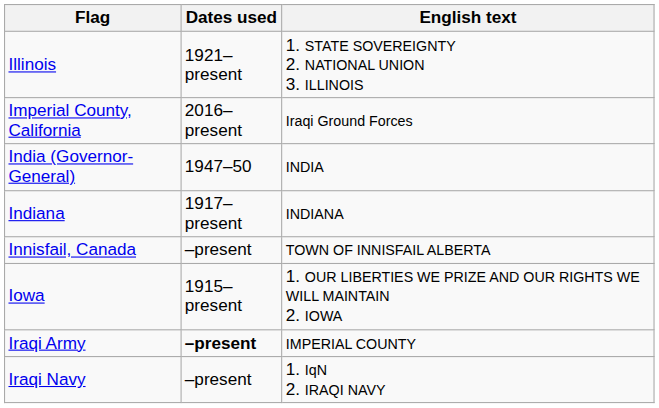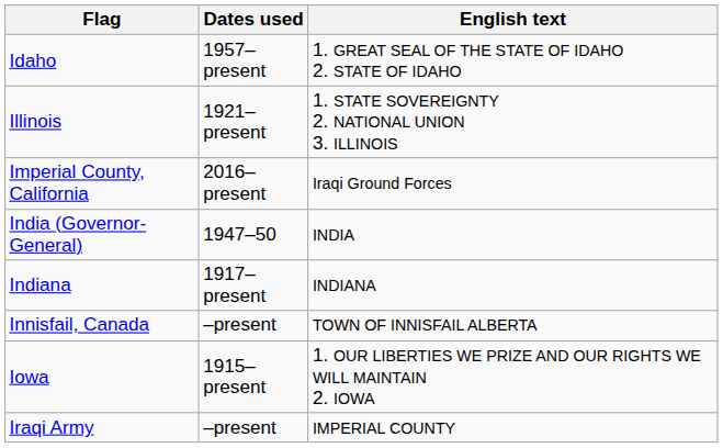 <table class="wikitable sortable">
 <tr>
 <th>Flag</th>
 <th>Dates used</th>
 <th>English text</th>
+</tr>
+<tr>
+<td> <a href='#'>Idaho</a></td>
+<td>1957–present</td>
+<td>1. <small>GREAT SEAL OF THE STATE OF IDAHO</small><br>2. <small>STATE OF IDAHO</small></td>
 </tr>
 <tr>
 <td> <a href='#'>Illinois</a></td>
 <td>1921–present</td>
 <td>1. <small>STATE SOVEREIGNTY</small><br>2. <small>NATIONAL UNION</small><br>3. <small>ILLINOIS</small></td>
 </tr>
 <tr>
 <td> <a href='#'>Imperial County, California</a></td>
 <td>2016–present</td>
 <td><small>Iraqi Ground Forces</small></td>
 </tr>
 <tr>
 <td> <a href='#'>India (Governor-General)</a></td>
 <td>1947–50</td>
 <td><small>INDIA</small></td>
 </tr>
 <tr>
 <td> <a href='#'>Indiana</a></td>
 <td>1917–present</td>
 <td><small>INDIANA</small></td>
 </tr>
 <tr>
 <td> <a href='#'>Innisfail, Canada</a></td>
 <td>–present</td>
 <td><small>TOWN OF INNISFAIL ALBERTA</small></td>
 </tr>
 <tr>
 <td> <a href='#'>Iowa</a></td>
 <td>1915–present</td>
 <td>1. <small>OUR LIBERTIES WE PRIZE AND OUR RIGHTS WE WILL MAINTAIN</small><br>2. <small>IOWA</small></td>
 </tr>
 <tr>
 <td> <a href='#'>Iraqi Army</a></td>
-<td><strong>–present</strong></td>
+<td>–present</td>
 <td><small>IMPERIAL COUNTY</small></td>
 </tr>
-<tr>
-<td> <a href='#'>Iraqi Navy</a></td>
-<td>–present</td>
-<td>1. <small>IqN</small><br>2. <small>IRAQI NAVY</small></td>
-</tr>
 </table>
